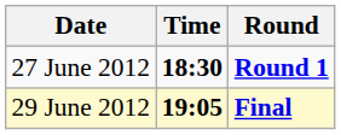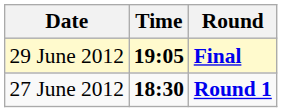 <table class="wikitable">
 <tr>
 <th>Date</th>
 <th>Time</th>
 <th>Round</th>
 </tr>
+<tr style=background:lemonchiffon>
+<td>29 June 2012</td>
+<td><strong>19:05</strong></td>
+<td><strong><a href='#'>Final</a></strong></td>
+</tr>
 <tr>
 <td>27 June 2012</td>
 <td><strong>18:30</strong></td>
 <td><strong><a href='#'>Round 1</a></strong></td>
 </tr>
-<tr style=background:lemonchiffon>
-<td>29 June 2012</td>
-<td><strong>19:05</strong></td>
-<td><strong><a href='#'>Final</a></strong></td>
-</tr>
 </table>
